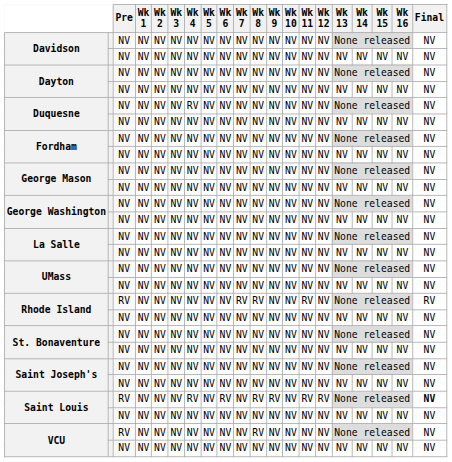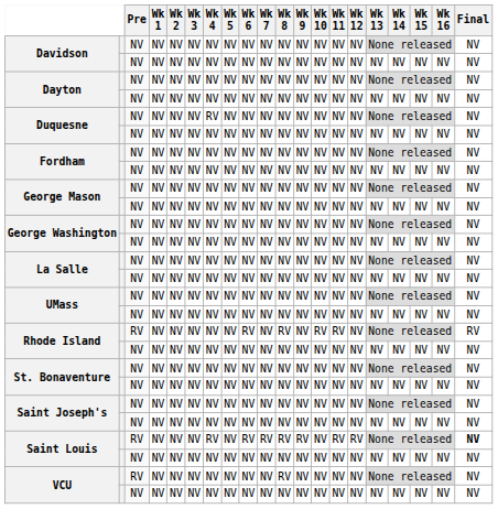 <table class="wikitable" style="white-space:nowrap;font-size:90%;text-align:center;">
 <tr>
 <th colspan=2 style="background:white; border-top-style:hidden; border-left-style:hidden;"> </th>
 <th>Pre</th>
 <th>Wk<br> 1</th>
 <th>Wk<br>2</th>
 <th>Wk<br>3</th>
 <th>Wk<br>4</th>
 <th>Wk<br>5</th>
 <th>Wk<br>6</th>
 <th>Wk<br>7</th>
 <th>Wk<br>8</th>
 <th>Wk<br>9</th>
 <th>Wk<br>10</th>
 <th>Wk<br>11</th>
 <th>Wk<br>12</th>
 <th>Wk<br>13</th>
 <th>Wk<br>14</th>
 <th>Wk<br>15</th>
 <th>Wk<br>16</th>
 <th>Final</th>
 </tr>
 <tr>
 <th rowspan=2 style=>Davidson</th>
 <th></th>
 <td>NV</td>
 <td style="background:#FFF;">NV</td>
 <td style="background:#FFF;">NV</td>
 <td style="background:#FFF;">NV</td>
 <td style="background:#FFF;">NV</td>
 <td style="background:#FFF;">NV</td>
 <td style="background:#FFF;">NV</td>
 <td style="background:#FFF;">NV</td>
 <td style="background:#FFF;">NV</td>
 <td style="background:#FFF;">NV</td>
 <td style="background:#FFF;">NV</td>
 <td style="background:#FFF;">NV</td>
 <td style="background:#FFF;">NV</td>
 <td colspan="4" style="background:#DDD;">None released</td>
 <td style="background:#FFF;">NV</td>
 </tr>
 <tr>
 <th></th>
 <td>NV</td>
 <td style="background:#FFF;">NV</td>
 <td style="background:#FFF;">NV</td>
 <td style="background:#FFF;">NV</td>
 <td style="background:#FFF;">NV</td>
 <td style="background:#FFF;">NV</td>
 <td style="background:#FFF;">NV</td>
 <td style="background:#FFF;">NV</td>
 <td style="background:#FFF;">NV</td>
 <td style="background:#FFF;">NV</td>
 <td style="background:#FFF;">NV</td>
 <td style="background:#FFF;">NV</td>
 <td style="background:#FFF;">NV</td>
 <td style="background:#FFF;">NV</td>
 <td style="background:#FFF;">NV</td>
 <td style="background:#FFF;">NV</td>
 <td style="background:#FFF;">NV</td>
 <td style="background:#FFF;">NV</td>
 </tr>
 <tr>
 <th rowspan=2 style=>Dayton</th>
 <th></th>
 <td>NV</td>
 <td style="background:#FFF;">NV</td>
 <td style="background:#FFF;">NV</td>
 <td style="background:#FFF;">NV</td>
 <td style="background:#FFF;">NV</td>
 <td style="background:#FFF;">NV</td>
 <td style="background:#FFF;">NV</td>
 <td style="background:#FFF;">NV</td>
 <td style="background:#FFF;">NV</td>
 <td style="background:#FFF;">NV</td>
 <td style="background:#FFF;">NV</td>
 <td style="background:#FFF;">NV</td>
 <td style="background:#FFF;">NV</td>
 <td colspan="4" style="background:#DDD;">None released</td>
 <td style="background:#FFF;">NV</td>
 </tr>
 <tr>
 <th></th>
 <td>NV</td>
 <td style="background:#FFF;">NV</td>
 <td style="background:#FFF;">NV</td>
 <td style="background:#FFF;">NV</td>
 <td style="background:#FFF;">NV</td>
 <td style="background:#FFF;">NV</td>
 <td style="background:#FFF;">NV</td>
 <td style="background:#FFF;">NV</td>
 <td style="background:#FFF;">NV</td>
 <td style="background:#FFF;">NV</td>
 <td style="background:#FFF;">NV</td>
 <td style="background:#FFF;">NV</td>
 <td style="background:#FFF;">NV</td>
 <td style="background:#FFF;">NV</td>
 <td style="background:#FFF;">NV</td>
 <td style="background:#FFF;">NV</td>
 <td style="background:#FFF;">NV</td>
 <td style="background:#FFF;">NV</td>
 </tr>
 <tr>
 <th rowspan=2 style=>Duquesne</th>
 <th></th>
 <td>NV</td>
 <td style="background:#FFF;">NV</td>
 <td style="background:#FFF;">NV</td>
 <td style="background:#FFF;">NV</td>
 <td style="background:#FFF;">RV</td>
 <td style="background:#FFF;">NV</td>
 <td style="background:#FFF;">NV</td>
 <td style="background:#FFF;">NV</td>
 <td style="background:#FFF;">NV</td>
 <td style="background:#FFF;">NV</td>
 <td style="background:#FFF;">NV</td>
 <td style="background:#FFF;">NV</td>
 <td style="background:#FFF;">NV</td>
 <td colspan="4" style="background:#DDD;">None released</td>
 <td style="background:#FFF;">NV</td>
 </tr>
 <tr>
 <th></th>
 <td>NV</td>
 <td style="background:#FFF;">NV</td>
 <td style="background:#FFF;">NV</td>
 <td style="background:#FFF;">NV</td>
 <td style="background:#FFF;">NV</td>
 <td style="background:#FFF;">NV</td>
 <td style="background:#FFF;">NV</td>
 <td style="background:#FFF;">NV</td>
 <td style="background:#FFF;">NV</td>
 <td style="background:#FFF;">NV</td>
 <td style="background:#FFF;">NV</td>
 <td style="background:#FFF;">NV</td>
 <td style="background:#FFF;">NV</td>
 <td style="background:#FFF;">NV</td>
 <td style="background:#FFF;">NV</td>
 <td style="background:#FFF;">NV</td>
 <td style="background:#FFF;">NV</td>
 <td style="background:#FFF;">NV</td>
 </tr>
 <tr>
 <th rowspan=2 style=>Fordham</th>
 <th></th>
 <td>NV</td>
 <td style="background:#FFF;">NV</td>
 <td style="background:#FFF;">NV</td>
 <td style="background:#FFF;">NV</td>
 <td style="background:#FFF;">NV</td>
 <td style="background:#FFF;">NV</td>
 <td style="background:#FFF;">NV</td>
 <td style="background:#FFF;">NV</td>
 <td style="background:#FFF;">NV</td>
 <td style="background:#FFF;">NV</td>
 <td style="background:#FFF;">NV</td>
 <td style="background:#FFF;">NV</td>
 <td style="background:#FFF;">NV</td>
 <td colspan="4" style="background:#DDD;">None released</td>
 <td style="background:#FFF;">NV</td>
 </tr>
 <tr>
 <th></th>
 <td>NV</td>
 <td style="background:#FFF;">NV</td>
 <td style="background:#FFF;">NV</td>
 <td style="background:#FFF;">NV</td>
 <td style="background:#FFF;">NV</td>
 <td style="background:#FFF;">NV</td>
 <td style="background:#FFF;">NV</td>
 <td style="background:#FFF;">NV</td>
 <td style="background:#FFF;">NV</td>
 <td style="background:#FFF;">NV</td>
 <td style="background:#FFF;">NV</td>
 <td style="background:#FFF;">NV</td>
 <td style="background:#FFF;">NV</td>
 <td style="background:#FFF;">NV</td>
 <td style="background:#FFF;">NV</td>
 <td style="background:#FFF;">NV</td>
 <td style="background:#FFF;">NV</td>
 <td style="background:#FFF;">NV</td>
 </tr>
 <tr>
 <th rowspan=2 style=>George Mason</th>
 <th></th>
 <td>NV</td>
 <td style="background:#FFF;">NV</td>
 <td style="background:#FFF;">NV</td>
 <td style="background:#FFF;">NV</td>
 <td style="background:#FFF;">NV</td>
 <td style="background:#FFF;">NV</td>
 <td style="background:#FFF;">NV</td>
 <td style="background:#FFF;">NV</td>
 <td style="background:#FFF;">NV</td>
 <td style="background:#FFF;">NV</td>
 <td style="background:#FFF;">NV</td>
 <td style="background:#FFF;">NV</td>
 <td style="background:#FFF;">NV</td>
 <td colspan="4" style="background:#DDD;">None released</td>
 <td style="background:#FFF;">NV</td>
 </tr>
 <tr>
 <th></th>
 <td>NV</td>
 <td style="background:#FFF;">NV</td>
 <td style="background:#FFF;">NV</td>
 <td style="background:#FFF;">NV</td>
 <td style="background:#FFF;">NV</td>
 <td style="background:#FFF;">NV</td>
 <td style="background:#FFF;">NV</td>
 <td style="background:#FFF;">NV</td>
 <td style="background:#FFF;">NV</td>
 <td style="background:#FFF;">NV</td>
 <td style="background:#FFF;">NV</td>
 <td style="background:#FFF;">NV</td>
 <td style="background:#FFF;">NV</td>
 <td style="background:#FFF;">NV</td>
 <td style="background:#FFF;">NV</td>
 <td style="background:#FFF;">NV</td>
 <td style="background:#FFF;">NV</td>
 <td style="background:#FFF;">NV</td>
 </tr>
 <tr>
 <th rowspan=2 style=>George Washington</th>
 <th></th>
 <td>NV</td>
 <td style="background:#FFF;">NV</td>
 <td style="background:#FFF;">NV</td>
 <td style="background:#FFF;">NV</td>
 <td style="background:#FFF;">NV</td>
 <td style="background:#FFF;">NV</td>
 <td style="background:#FFF;">NV</td>
 <td style="background:#FFF;">NV</td>
 <td style="background:#FFF;">NV</td>
 <td style="background:#FFF;">NV</td>
 <td style="background:#FFF;">NV</td>
 <td style="background:#FFF;">NV</td>
 <td style="background:#FFF;">NV</td>
 <td colspan="4" style="background:#DDD;">None released</td>
 <td style="background:#FFF;">NV</td>
 </tr>
 <tr>
 <th></th>
 <td>NV</td>
 <td style="background:#FFF;">NV</td>
 <td style="background:#FFF;">NV</td>
 <td style="background:#FFF;">NV</td>
 <td style="background:#FFF;">NV</td>
 <td style="background:#FFF;">NV</td>
 <td style="background:#FFF;">NV</td>
 <td style="background:#FFF;">NV</td>
 <td style="background:#FFF;">NV</td>
 <td style="background:#FFF;">NV</td>
 <td style="background:#FFF;">NV</td>
 <td style="background:#FFF;">NV</td>
 <td style="background:#FFF;">NV</td>
 <td style="background:#FFF;">NV</td>
 <td style="background:#FFF;">NV</td>
 <td style="background:#FFF;">NV</td>
 <td style="background:#FFF;">NV</td>
 <td style="background:#FFF;">NV</td>
 </tr>
 <tr>
 <th rowspan=2 style=>La Salle</th>
 <th></th>
 <td>NV</td>
 <td style="background:#FFF;">NV</td>
 <td style="background:#FFF;">NV</td>
 <td style="background:#FFF;">NV</td>
 <td style="background:#FFF;">NV</td>
 <td style="background:#FFF;">NV</td>
 <td style="background:#FFF;">NV</td>
 <td style="background:#FFF;">NV</td>
 <td style="background:#FFF;">NV</td>
 <td style="background:#FFF;">NV</td>
 <td style="background:#FFF;">NV</td>
 <td style="background:#FFF;">NV</td>
 <td style="background:#FFF;">NV</td>
 <td colspan="4" style="background:#DDD;">None released</td>
 <td style="background:#FFF;">NV</td>
 </tr>
 <tr>
 <th></th>
 <td>NV</td>
 <td style="background:#FFF;">NV</td>
 <td style="background:#FFF;">NV</td>
 <td style="background:#FFF;">NV</td>
 <td style="background:#FFF;">NV</td>
 <td style="background:#FFF;">NV</td>
 <td style="background:#FFF;">NV</td>
 <td style="background:#FFF;">NV</td>
 <td style="background:#FFF;">NV</td>
 <td style="background:#FFF;">NV</td>
 <td style="background:#FFF;">NV</td>
 <td style="background:#FFF;">NV</td>
 <td style="background:#FFF;">NV</td>
 <td style="background:#FFF;">NV</td>
 <td style="background:#FFF;">NV</td>
 <td style="background:#FFF;">NV</td>
 <td style="background:#FFF;">NV</td>
 <td style="background:#FFF;">NV</td>
 </tr>
 <tr>
 <th rowspan=2 style=>UMass</th>
 <th></th>
 <td>NV</td>
 <td style="background:#FFF;">NV</td>
 <td style="background:#FFF;">NV</td>
 <td style="background:#FFF;">NV</td>
 <td style="background:#FFF;">NV</td>
 <td style="background:#FFF;">NV</td>
 <td style="background:#FFF;">NV</td>
 <td style="background:#FFF;">NV</td>
 <td style="background:#FFF;">NV</td>
 <td style="background:#FFF;">NV</td>
 <td style="background:#FFF;">NV</td>
 <td style="background:#FFF;">NV</td>
 <td style="background:#FFF;">NV</td>
 <td colspan="4" style="background:#DDD;">None released</td>
 <td style="background:#FFF;">NV</td>
 </tr>
 <tr>
 <th></th>
 <td>NV</td>
 <td style="background:#FFF;">NV</td>
 <td style="background:#FFF;">NV</td>
 <td style="background:#FFF;">NV</td>
 <td style="background:#FFF;">NV</td>
 <td style="background:#FFF;">NV</td>
 <td style="background:#FFF;">NV</td>
 <td style="background:#FFF;">NV</td>
 <td style="background:#FFF;">NV</td>
 <td style="background:#FFF;">NV</td>
 <td style="background:#FFF;">NV</td>
 <td style="background:#FFF;">NV</td>
 <td style="background:#FFF;">NV</td>
 <td style="background:#FFF;">NV</td>
 <td style="background:#FFF;">NV</td>
 <td style="background:#FFF;">NV</td>
 <td style="background:#FFF;">NV</td>
 <td style="background:#FFF;">NV</td>
 </tr>
 <tr>
 <th rowspan=2 style=>Rhode Island</th>
 <th></th>
 <td>RV</td>
 <td style="background:#FFF;">NV</td>
 <td style="background:#FFF;">NV</td>
 <td style="background:#FFF;">NV</td>
 <td style="background:#FFF;">NV</td>
 <td style="background:#FFF;">NV</td>
+<td style="background:#FFF;">RV</td>
 <td style="background:#FFF;">NV</td>
 <td style="background:#FFF;">RV</td>
+<td style="background:#FFF;">NV</td>
 <td style="background:#FFF;">RV</td>
-<td style="background:#FFF;">NV</td>
-<td style="background:#FFF;">NV</td>
 <td style="background:#FFF;">RV</td>
 <td style="background:#FFF;">NV</td>
 <td colspan="4" style="background:#DDD;">None released</td>
 <td style="background:#FFF;">RV</td>
 </tr>
 <tr>
 <th></th>
 <td>NV</td>
 <td style="background:#FFF;">NV</td>
 <td style="background:#FFF;">NV</td>
 <td style="background:#FFF;">NV</td>
 <td style="background:#FFF;">NV</td>
 <td style="background:#FFF;">NV</td>
 <td style="background:#FFF;">NV</td>
 <td style="background:#FFF;">NV</td>
 <td style="background:#FFF;">NV</td>
 <td style="background:#FFF;">NV</td>
 <td style="background:#FFF;">NV</td>
 <td style="background:#FFF;">NV</td>
 <td style="background:#FFF;">NV</td>
 <td style="background:#FFF;">NV</td>
 <td style="background:#FFF;">NV</td>
 <td style="background:#FFF;">NV</td>
 <td style="background:#FFF;">NV</td>
 <td style="background:#FFF;">NV</td>
 </tr>
 <tr>
 <th rowspan=2 style=>St. Bonaventure</th>
 <th></th>
 <td>NV</td>
 <td style="background:#FFF;">NV</td>
 <td style="background:#FFF;">NV</td>
 <td style="background:#FFF;">NV</td>
 <td style="background:#FFF;">NV</td>
 <td style="background:#FFF;">NV</td>
 <td style="background:#FFF;">NV</td>
 <td style="background:#FFF;">NV</td>
 <td style="background:#FFF;">NV</td>
 <td style="background:#FFF;">NV</td>
 <td style="background:#FFF;">NV</td>
 <td style="background:#FFF;">NV</td>
 <td style="background:#FFF;">NV</td>
 <td colspan="4" style="background:#DDD;">None released</td>
 <td style="background:#FFF;">NV</td>
 </tr>
 <tr>
 <th></th>
 <td>NV</td>
 <td style="background:#FFF;">NV</td>
 <td style="background:#FFF;">NV</td>
 <td style="background:#FFF;">NV</td>
 <td style="background:#FFF;">NV</td>
 <td style="background:#FFF;">NV</td>
 <td style="background:#FFF;">NV</td>
 <td style="background:#FFF;">NV</td>
 <td style="background:#FFF;">NV</td>
 <td style="background:#FFF;">NV</td>
 <td style="background:#FFF;">NV</td>
 <td style="background:#FFF;">NV</td>
 <td style="background:#FFF;">NV</td>
 <td style="background:#FFF;">NV</td>
 <td style="background:#FFF;">NV</td>
 <td style="background:#FFF;">NV</td>
 <td style="background:#FFF;">NV</td>
 <td style="background:#FFF;">NV</td>
 </tr>
 <tr>
 <th rowspan=2 style=>Saint Joseph's</th>
 <th></th>
 <td>NV</td>
 <td style="background:#FFF;">NV</td>
 <td style="background:#FFF;">NV</td>
 <td style="background:#FFF;">NV</td>
 <td style="background:#FFF;">NV</td>
 <td style="background:#FFF;">NV</td>
 <td style="background:#FFF;">NV</td>
 <td style="background:#FFF;">NV</td>
 <td style="background:#FFF;">NV</td>
 <td style="background:#FFF;">NV</td>
 <td style="background:#FFF;">NV</td>
 <td style="background:#FFF;">NV</td>
 <td style="background:#FFF;">NV</td>
 <td colspan="4" style="background:#DDD;">None released</td>
 <td style="background:#FFF;">NV</td>
 </tr>
 <tr>
 <th></th>
 <td>NV</td>
 <td style="background:#FFF;">NV</td>
 <td style="background:#FFF;">NV</td>
 <td style="background:#FFF;">NV</td>
 <td style="background:#FFF;">NV</td>
 <td style="background:#FFF;">NV</td>
 <td style="background:#FFF;">NV</td>
 <td style="background:#FFF;">NV</td>
 <td style="background:#FFF;">NV</td>
 <td style="background:#FFF;">NV</td>
 <td style="background:#FFF;">NV</td>
 <td style="background:#FFF;">NV</td>
 <td style="background:#FFF;">NV</td>
 <td style="background:#FFF;">NV</td>
 <td style="background:#FFF;">NV</td>
 <td style="background:#FFF;">NV</td>
 <td style="background:#FFF;">NV</td>
 <td style="background:#FFF;">NV</td>
 </tr>
 <tr>
 <th rowspan=2 style=>Saint Louis</th>
 <th></th>
 <td>RV</td>
 <td style="background:#FFF;">NV</td>
 <td style="background:#FFF;">NV</td>
 <td style="background:#FFF;">NV</td>
 <td style="background:#FFF;">RV</td>
 <td style="background:#FFF;">NV</td>
 <td style="background:#FFF;">RV</td>
-<td style="background:#FFF;">NV</td>
+<td style="background:#FFF;">RV</td>
 <td style="background:#FFF;">RV</td>
 <td style="background:#FFF;">RV</td>
 <td style="background:#FFF;">NV</td>
 <td style="background:#FFF;">RV</td>
 <td style="background:#FFF;">RV</td>
 <td colspan="4" style="background:#DDD;">None released</td>
 <td style="background:#FFF;"><strong>NV</strong></td>
 </tr>
 <tr>
 <th></th>
 <td>NV</td>
 <td style="background:#FFF;">NV</td>
 <td style="background:#FFF;">NV</td>
 <td style="background:#FFF;">NV</td>
 <td style="background:#FFF;">NV</td>
 <td style="background:#FFF;">NV</td>
 <td style="background:#FFF;">NV</td>
 <td style="background:#FFF;">NV</td>
 <td style="background:#FFF;">NV</td>
 <td style="background:#FFF;">NV</td>
 <td style="background:#FFF;">NV</td>
 <td style="background:#FFF;">NV</td>
 <td style="background:#FFF;">NV</td>
 <td style="background:#FFF;">NV</td>
 <td style="background:#FFF;">NV</td>
 <td style="background:#FFF;">NV</td>
 <td style="background:#FFF;">NV</td>
 <td style="background:#FFF;">NV</td>
 </tr>
 <tr>
 <th rowspan=2 style=>VCU</th>
 <th></th>
 <td>RV</td>
 <td style="background:#FFF;">NV</td>
 <td style="background:#FFF;">NV</td>
 <td style="background:#FFF;">NV</td>
 <td style="background:#FFF;">NV</td>
 <td style="background:#FFF;">NV</td>
 <td style="background:#FFF;">NV</td>
 <td style="background:#FFF;">NV</td>
 <td style="background:#FFF;">RV</td>
 <td style="background:#FFF;">NV</td>
 <td style="background:#FFF;">NV</td>
 <td style="background:#FFF;">NV</td>
 <td style="background:#FFF;">NV</td>
 <td colspan="4" style="background:#DDD;">None released</td>
 <td style="background:#FFF;">NV</td>
 </tr>
 <tr>
 <th></th>
 <td>NV</td>
 <td style="background:#FFF;">NV</td>
 <td style="background:#FFF;">NV</td>
 <td style="background:#FFF;">NV</td>
 <td style="background:#FFF;">NV</td>
 <td style="background:#FFF;">NV</td>
 <td style="background:#FFF;">NV</td>
 <td style="background:#FFF;">NV</td>
 <td style="background:#FFF;">NV</td>
 <td style="background:#FFF;">NV</td>
 <td style="background:#FFF;">NV</td>
 <td style="background:#FFF;">NV</td>
 <td style="background:#FFF;">NV</td>
 <td style="background:#FFF;">NV</td>
 <td style="background:#FFF;">NV</td>
 <td style="background:#FFF;">NV</td>
 <td style="background:#FFF;">NV</td>
 <td style="background:#FFF;">NV</td>
 </tr>
 </table>
